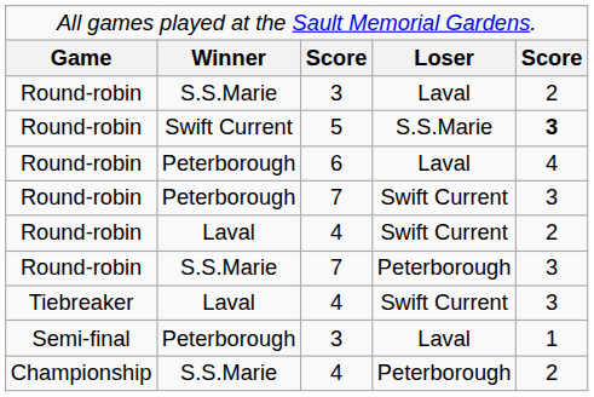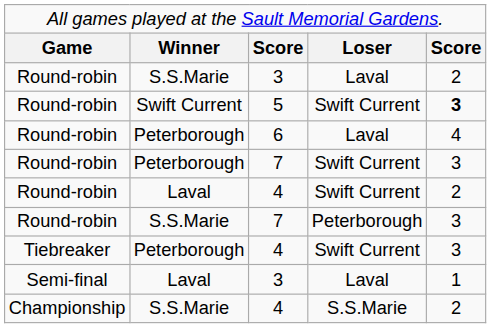 <table class="wikitable" style="text-align:center">
 <tr>
 <td align="center" colspan=5><em>All games played at the <a href='#'>Sault Memorial Gardens</a>.</em></td>
 </tr>
 <tr>
 <th>Game</th>
 <th>Winner</th>
 <th>Score</th>
 <th>Loser</th>
 <th>Score</th>
 </tr>
 <tr align="center">
 <td>Round-robin</td>
 <td>S.S.Marie</td>
 <td>3</td>
 <td>Laval</td>
 <td>2</td>
 </tr>
 <tr align="center">
 <td>Round-robin</td>
 <td>Swift Current</td>
 <td>5</td>
-<td>S.S.Marie</td>
+<td>Swift Current</td>
 <td><strong>3</strong></td>
 </tr>
 <tr align="center">
 <td>Round-robin</td>
 <td>Peterborough</td>
 <td>6</td>
 <td>Laval</td>
 <td>4</td>
 </tr>
 <tr align="center">
 <td>Round-robin</td>
 <td>Peterborough</td>
 <td>7</td>
 <td>Swift Current</td>
 <td>3</td>
 </tr>
 <tr align="center">
 <td>Round-robin</td>
 <td>Laval</td>
 <td>4</td>
 <td>Swift Current</td>
 <td>2</td>
 </tr>
 <tr align="center">
 <td>Round-robin</td>
 <td>S.S.Marie</td>
 <td>7</td>
 <td>Peterborough</td>
 <td>3</td>
 </tr>
 <tr align="center">
 <td>Tiebreaker</td>
-<td>Laval</td>
+<td>Peterborough</td>
 <td>4</td>
 <td>Swift Current</td>
 <td>3</td>
 </tr>
 <tr align="center">
 <td>Semi-final</td>
-<td>Peterborough</td>
+<td>Laval</td>
 <td>3</td>
 <td>Laval</td>
 <td>1</td>
 </tr>
 <tr align="center">
 <td>Championship</td>
 <td>S.S.Marie</td>
 <td>4</td>
-<td>Peterborough</td>
+<td>S.S.Marie</td>
 <td>2</td>
 </tr>
 </table>
